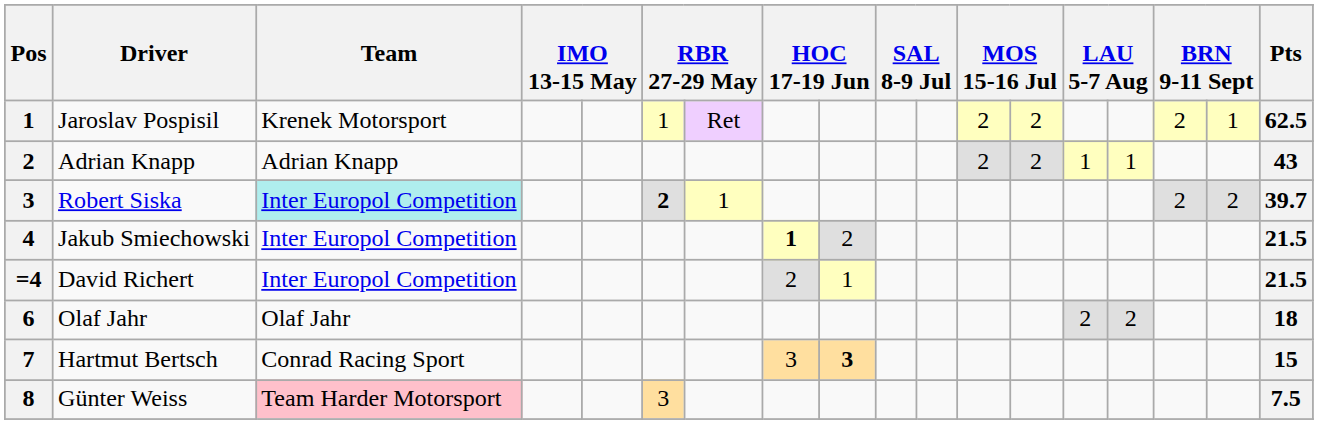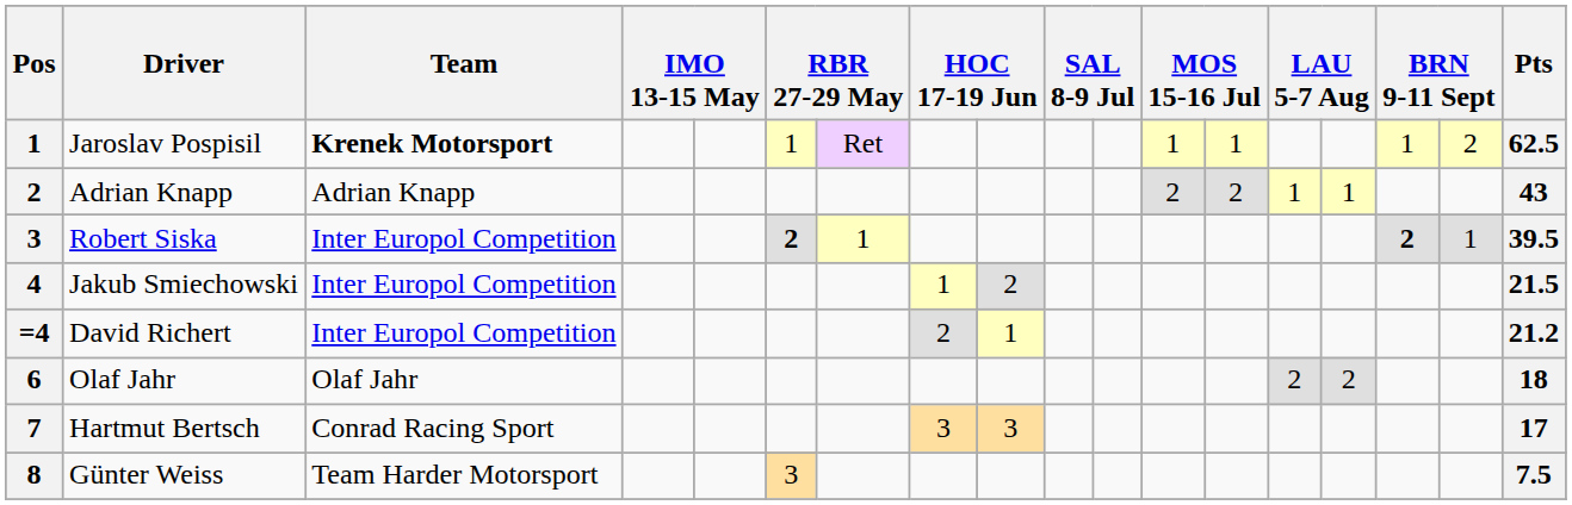 <table class="wikitable" style="font-size: 85%; text-align:center">
 <tr>
 <th valign=middle>Pos</th>
 <th valign=middle>Driver</th>
 <th valign=middle>Team</th>
 <th colspan=2><br><a href='#'>IMO</a><br>13-15 May</th>
 <th colspan=2><br><a href='#'>RBR</a><br>27-29 May</th>
 <th colspan=2><br><a href='#'>HOC</a><br>17-19 Jun</th>
 <th colspan=2><br><a href='#'>SAL</a><br>8-9 Jul</th>
 <th colspan=2><br><a href='#'>MOS</a><br>15-16 Jul</th>
 <th colspan=2><br><a href='#'>LAU</a><br>5-7 Aug</th>
 <th colspan=2><br><a href='#'>BRN</a><br>9-11 Sept</th>
 <th valign="middle">Pts</th>
 </tr>
 <tr>
 <th>1</th>
 <td align=left> Jaroslav Pospisil</td>
-<td align=left>Krenek Motorsport</td>
+<td align=left><strong>Krenek Motorsport</strong></td>
 <td></td>
 <td></td>
 <td style="background:#FFFFBF">1</td>
 <td style="background:#efcfff">Ret</td>
 <td></td>
 <td></td>
 <td></td>
 <td></td>
-<td style="background:#FFFFBF">2</td>
-<td style="background:#FFFFBF">2</td>
+<td style="background:#FFFFBF">1</td>
+<td style="background:#FFFFBF">1</td>
 <td></td>
 <td></td>
+<td style="background:#FFFFBF">1</td>
 <td style="background:#FFFFBF">2</td>
-<td style="background:#FFFFBF">1</td>
 <th>62.5</th>
 </tr>
 <tr>
 <th>2</th>
 <td align=left> Adrian Knapp</td>
 <td align=left>Adrian Knapp</td>
 <td></td>
 <td></td>
 <td></td>
 <td></td>
 <td></td>
 <td></td>
 <td></td>
 <td></td>
 <td style="background:#dfdfdf">2</td>
 <td style="background:#dfdfdf">2</td>
 <td style="background:#FFFFBF">1</td>
 <td style="background:#FFFFBF">1</td>
 <td></td>
 <td></td>
 <th>43</th>
 </tr>
 <tr>
 <th>3</th>
 <td align=left> <a href='#'>Robert Siska</a></td>
-<td align=left style="background: paleturquoise;"><a href='#'>Inter Europol Competition</a></td>
+<td align=left><a href='#'>Inter Europol Competition</a></td>
 <td></td>
 <td></td>
 <td style="background:#dfdfdf"><strong>2</strong></td>
 <td style="background:#FFFFBF">1</td>
 <td></td>
 <td></td>
 <td></td>
 <td></td>
 <td></td>
 <td></td>
 <td></td>
 <td></td>
-<td style="background:#dfdfdf">2</td>
-<td style="background:#dfdfdf">2</td>
-<th>39.7</th>
+<td style="background:#dfdfdf"><strong>2</strong></td>
+<td style="background:#dfdfdf">1</td>
+<th>39.5</th>
 </tr>
 <tr>
 <th>4</th>
 <td align=left> Jakub Smiechowski</td>
 <td align=left><a href='#'>Inter Europol Competition</a></td>
 <td></td>
 <td></td>
 <td></td>
 <td></td>
-<td style="background:#FFFFBF"><strong>1</strong></td>
+<td style="background:#FFFFBF">1</td>
 <td style="background:#dfdfdf">2</td>
 <td></td>
 <td></td>
 <td></td>
 <td></td>
 <td></td>
 <td></td>
 <td></td>
 <td></td>
 <th>21.5</th>
 </tr>
 <tr>
 <th>=4</th>
 <td align=left> David Richert</td>
 <td align=left><a href='#'>Inter Europol Competition</a></td>
 <td></td>
 <td></td>
 <td></td>
 <td></td>
 <td style="background:#dfdfdf">2</td>
 <td style="background:#FFFFBF">1</td>
 <td></td>
 <td></td>
 <td></td>
 <td></td>
 <td></td>
 <td></td>
 <td></td>
 <td></td>
-<th>21.5</th>
+<th>21.2</th>
 </tr>
 <tr>
 <th>6</th>
 <td align=left> Olaf Jahr</td>
 <td align=left>Olaf Jahr</td>
 <td></td>
 <td></td>
 <td></td>
 <td></td>
 <td></td>
 <td></td>
 <td></td>
 <td></td>
 <td></td>
 <td></td>
 <td style="background:#dfdfdf">2</td>
 <td style="background:#dfdfdf">2</td>
 <td></td>
 <td></td>
 <th>18</th>
 </tr>
 <tr>
 <th>7</th>
 <td align=left> Hartmut Bertsch</td>
 <td align=left>Conrad Racing Sport</td>
 <td></td>
 <td></td>
 <td></td>
 <td></td>
 <td style="background:#ffdf9f">3</td>
-<td style="background:#ffdf9f"><strong>3</strong></td>
+<td style="background:#ffdf9f">3</td>
 <td></td>
 <td></td>
 <td></td>
 <td></td>
 <td></td>
 <td></td>
 <td></td>
 <td></td>
-<th>15</th>
+<th>17</th>
 </tr>
 <tr>
 <th>8</th>
 <td align=left> Günter Weiss</td>
-<td align=left style="background: pink;">Team Harder Motorsport</td>
+<td align=left>Team Harder Motorsport</td>
 <td></td>
 <td></td>
 <td style="background:#ffdf9f">3</td>
 <td></td>
 <td></td>
 <td></td>
 <td></td>
 <td></td>
 <td></td>
 <td></td>
 <td></td>
 <td></td>
 <td></td>
 <td></td>
 <th>7.5</th>
 </tr>
 </table>
